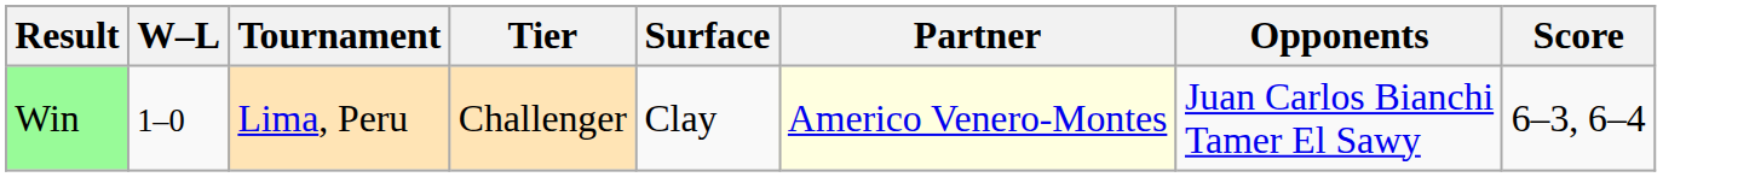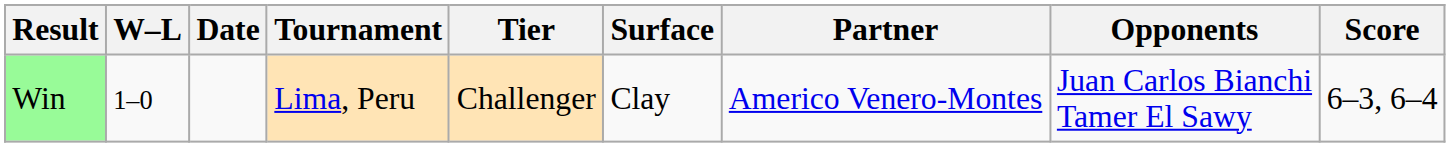 <table class="sortable wikitable">
 <tr>
 <th>Result</th>
 <th class="unsortable">W–L</th>
+<th>Date</th>
 <th>Tournament</th>
 <th>Tier</th>
 <th>Surface</th>
 <th>Partner</th>
 <th>Opponents</th>
 <th class="unsortable">Score</th>
 </tr>
 <tr>
 <td style="background:#98fb98;">Win</td>
 <td><small>1–0</small></td>
+<td></td>
 <td style="background:moccasin;"><a href='#'>Lima</a>, Peru</td>
 <td style="background:moccasin;">Challenger</td>
 <td>Clay</td>
-<td style="background: lightyellow;"> <a href='#'>Americo Venero-Montes</a></td>
+<td> <a href='#'>Americo Venero-Montes</a></td>
 <td> <a href='#'>Juan Carlos Bianchi</a> <br>  <a href='#'>Tamer El Sawy</a></td>
 <td>6–3, 6–4</td>
 </tr>
 </table>
